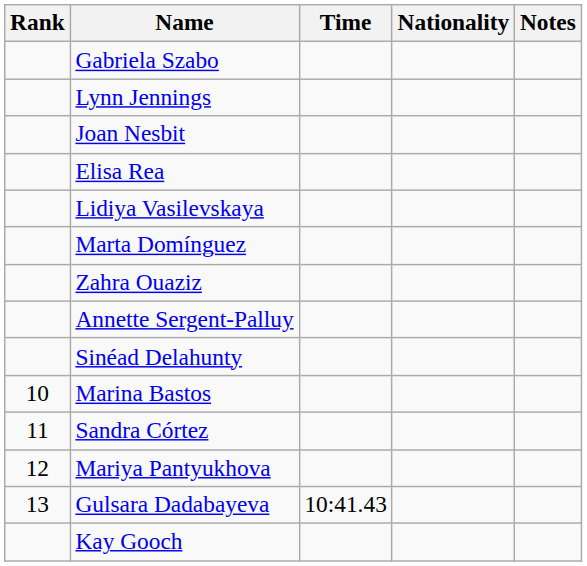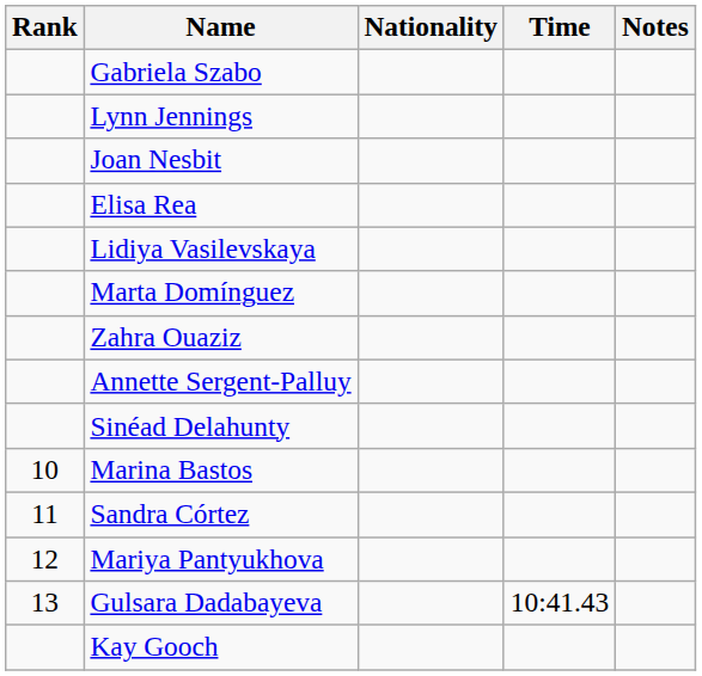 <table class="wikitable sortable" style="text-align:center">
 <tr>
 <th>Rank</th>
 <th>Name</th>
+<th>Nationality</th>
 <th>Time</th>
-<th>Nationality</th>
 <th>Notes</th>
 </tr>
 <tr>
 <td></td>
 <td align="left"><a href='#'>Gabriela Szabo</a></td>
+<td align=left></td>
 <td></td>
-<td align=left></td>
 <td></td>
 </tr>
 <tr>
 <td></td>
 <td align="left"><a href='#'>Lynn Jennings</a></td>
+<td align=left></td>
 <td></td>
-<td align=left></td>
 <td></td>
 </tr>
 <tr>
 <td></td>
 <td align="left"><a href='#'>Joan Nesbit</a></td>
+<td align=left></td>
 <td></td>
-<td align=left></td>
 <td></td>
 </tr>
 <tr>
 <td></td>
 <td align="left"><a href='#'>Elisa Rea</a></td>
+<td align=left></td>
 <td></td>
-<td align=left></td>
 <td></td>
 </tr>
 <tr>
 <td></td>
 <td align="left"><a href='#'>Lidiya Vasilevskaya</a></td>
+<td align=left></td>
 <td></td>
-<td align=left></td>
 <td></td>
 </tr>
 <tr>
 <td></td>
 <td align="left"><a href='#'>Marta Domínguez</a></td>
+<td align=left></td>
 <td></td>
-<td align=left></td>
 <td></td>
 </tr>
 <tr>
 <td></td>
 <td align="left"><a href='#'>Zahra Ouaziz</a></td>
+<td align=left></td>
 <td></td>
-<td align=left></td>
 <td></td>
 </tr>
 <tr>
 <td></td>
 <td align="left"><a href='#'>Annette Sergent-Palluy</a></td>
+<td align=left></td>
 <td></td>
-<td align=left></td>
 <td></td>
 </tr>
 <tr>
 <td></td>
 <td align="left"><a href='#'>Sinéad Delahunty</a></td>
+<td align=left></td>
 <td></td>
-<td align=left></td>
 <td></td>
 </tr>
 <tr>
 <td>10</td>
 <td align="left"><a href='#'>Marina Bastos</a></td>
+<td align=left></td>
 <td></td>
-<td align=left></td>
 <td></td>
 </tr>
 <tr>
 <td>11</td>
 <td align="left"><a href='#'>Sandra Córtez</a></td>
+<td align=left></td>
 <td></td>
-<td align=left></td>
 <td></td>
 </tr>
 <tr>
 <td>12</td>
 <td align="left"><a href='#'>Mariya Pantyukhova</a></td>
+<td align=left></td>
 <td></td>
-<td align=left></td>
 <td></td>
 </tr>
 <tr>
 <td>13</td>
 <td align="left"><a href='#'>Gulsara Dadabayeva</a></td>
+<td align=left></td>
 <td>10:41.43</td>
-<td align=left></td>
 <td></td>
 </tr>
 <tr>
 <td></td>
 <td align="left"><a href='#'>Kay Gooch</a></td>
+<td align=left></td>
 <td></td>
-<td align=left></td>
 <td></td>
 </tr>
 </table>
